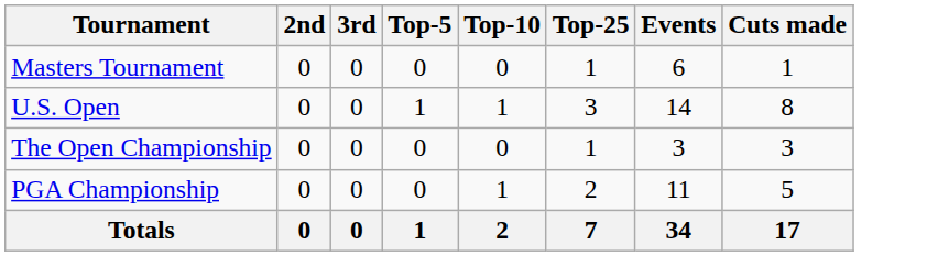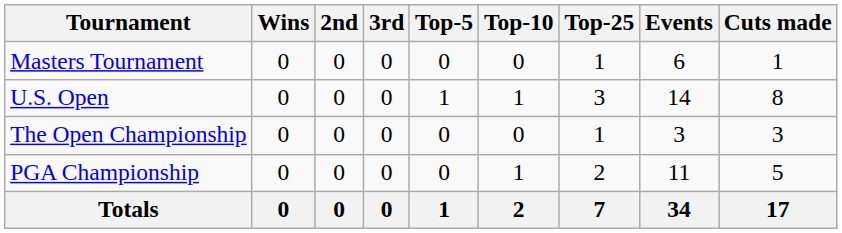 <table class=wikitable style=text-align:center>
 <tr>
 <th>Tournament</th>
+<th>Wins</th>
 <th>2nd</th>
 <th>3rd</th>
 <th>Top-5</th>
 <th>Top-10</th>
 <th>Top-25</th>
 <th>Events</th>
 <th>Cuts made</th>
 </tr>
 <tr>
 <td align=left><a href='#'>Masters Tournament</a></td>
 <td>0</td>
 <td>0</td>
 <td>0</td>
 <td>0</td>
+<td>0</td>
 <td>1</td>
 <td>6</td>
 <td>1</td>
 </tr>
 <tr>
 <td align=left><a href='#'>U.S. Open</a></td>
+<td>0</td>
 <td>0</td>
 <td>0</td>
 <td>1</td>
 <td>1</td>
 <td>3</td>
 <td>14</td>
 <td>8</td>
 </tr>
 <tr>
 <td align=left><a href='#'>The Open Championship</a></td>
 <td>0</td>
 <td>0</td>
 <td>0</td>
 <td>0</td>
+<td>0</td>
 <td>1</td>
 <td>3</td>
 <td>3</td>
 </tr>
 <tr>
 <td align=left><a href='#'>PGA Championship</a></td>
+<td>0</td>
 <td>0</td>
 <td>0</td>
 <td>0</td>
 <td>1</td>
 <td>2</td>
 <td>11</td>
 <td>5</td>
 </tr>
 <tr>
 <th>Totals</th>
 <th>0</th>
 <th>0</th>
+<th>0</th>
 <th>1</th>
 <th>2</th>
 <th>7</th>
 <th>34</th>
 <th>17</th>
 </tr>
 </table>
